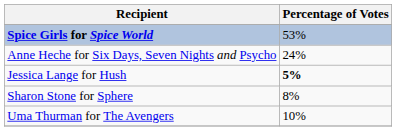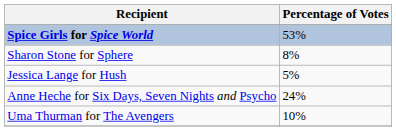 <table class="wikitable sortable plainrowheaders">
 <tr>
 <th>Recipient</th>
 <th>Percentage of Votes</th>
 </tr>
 <tr>
 </tr>
 <tr style="background:#B0C4DE;">
 <td><strong><a href='#'>Spice Girls</a> for <em><a href='#'>Spice World</a><strong><em></td>
 <td></strong>53%<strong></td>
 </tr>
 <tr>
-<td><a href='#'>Anne Heche</a> for </em><a href='#'>Six Days, Seven Nights</a><em> and </em><a href='#'>Psycho</a><em></td>
-<td>24%</td>
+<td><a href='#'>Sharon Stone</a> for </em><a href='#'>Sphere</a><em></td>
+<td>8%</td>
 </tr>
 <tr>
 <td><a href='#'>Jessica Lange</a> for </em><a href='#'>Hush</a><em></td>
-<td><strong>5%</strong></td>
+<td>5%</td>
 </tr>
 <tr>
-<td><a href='#'>Sharon Stone</a> for </em><a href='#'>Sphere</a><em></td>
-<td>8%</td>
+<td><a href='#'>Anne Heche</a> for </em><a href='#'>Six Days, Seven Nights</a><em> and </em><a href='#'>Psycho</a><em></td>
+<td>24%</td>
 </tr>
 <tr>
 <td><a href='#'>Uma Thurman</a> for </em><a href='#'>The Avengers</a><em></td>
 <td>10%</td>
 </tr>
 <tr>
 </tr>
 </table>
